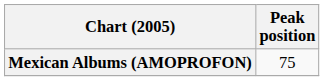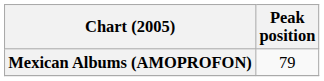 <table class="wikitable sortable plainrowheaders" style="text-align:center">
 <tr>
 <th scope="col">Chart (2005)</th>
 <th scope="col">Peak<br>position</th>
 </tr>
 <tr>
 <th scope="row">Mexican Albums (AMOPROFON)</th>
-<td>75</td>
+<td>79</td>
 </tr>
 <tr>
 </tr>
 </table>
